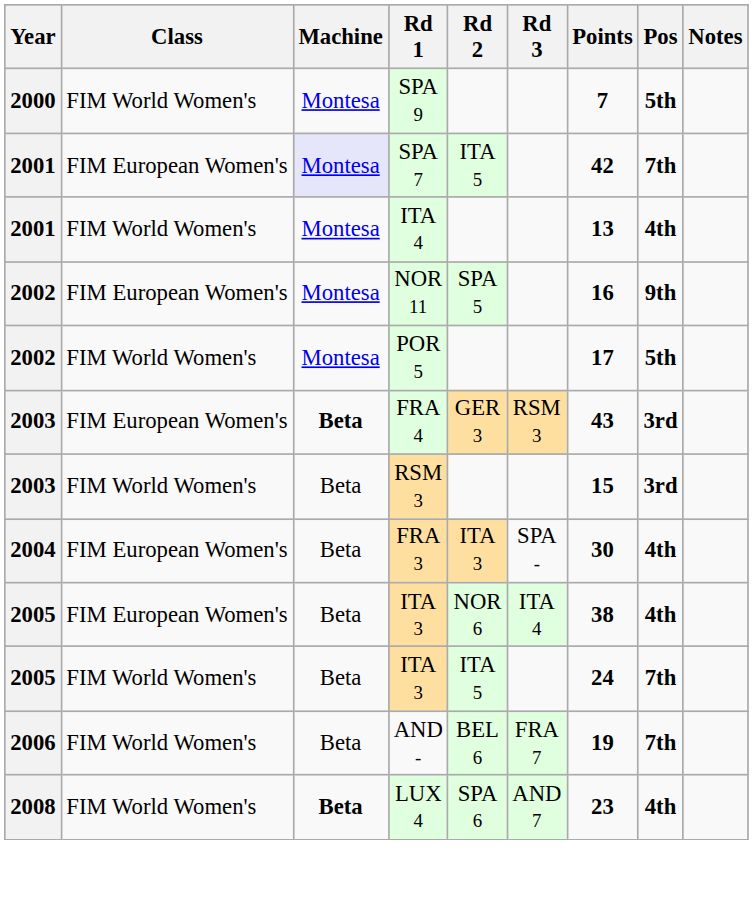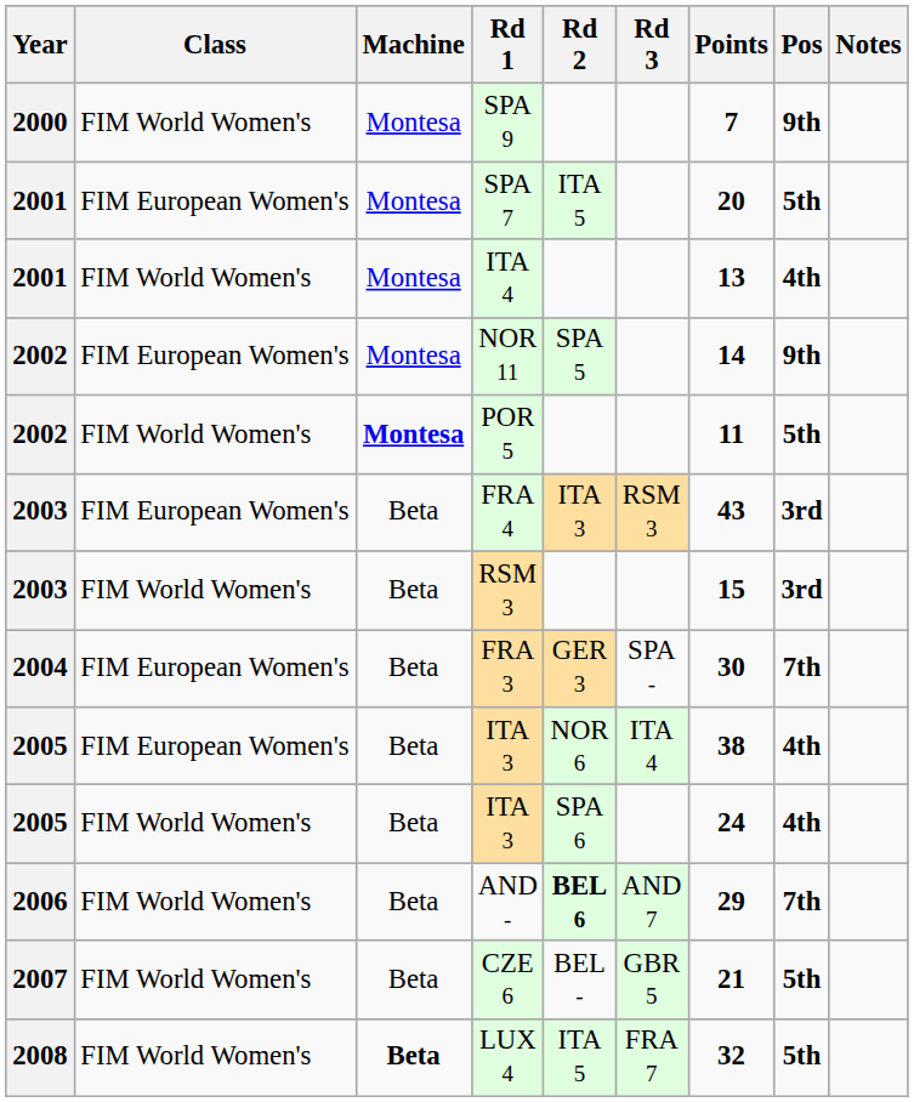 <table class="wikitable" style="font-size: 85%; text-align:center">
 <tr valign="top">
 <th valign="middle">Year</th>
 <th valign="middle">Class</th>
 <th valign="middle">Machine</th>
 <th>Rd<br>1</th>
 <th>Rd<br>2</th>
 <th>Rd<br>3</th>
 <th valign="middle">Points</th>
 <th valign="middle">Pos</th>
 <th valign="middle">Notes</th>
 </tr>
 <tr>
 <th>2000</th>
 <td align="left">FIM World Women's</td>
 <td><a href='#'>Montesa</a></td>
 <td style="background:#DFFFDF;">SPA<br><small>9</small></td>
 <td></td>
 <td></td>
 <td><strong>7</strong></td>
-<td><strong>5th</strong></td>
+<td><strong>9th</strong></td>
 <td></td>
 </tr>
 <tr>
 <th>2001</th>
 <td align="left">FIM European Women's</td>
-<td style="background: lavender;"><a href='#'>Montesa</a></td>
+<td><a href='#'>Montesa</a></td>
 <td style="background:#DFFFDF;">SPA<br><small>7</small></td>
 <td style="background:#DFFFDF;">ITA<br><small>5</small></td>
 <td></td>
-<td><strong>42</strong></td>
-<td><strong>7th</strong></td>
+<td><strong>20</strong></td>
+<td><strong>5th</strong></td>
 <td></td>
 </tr>
 <tr>
 <th>2001</th>
 <td align="left">FIM World Women's</td>
 <td><a href='#'>Montesa</a></td>
 <td style="background:#DFFFDF;">ITA<br><small>4</small></td>
 <td></td>
 <td></td>
 <td><strong>13</strong></td>
 <td><strong>4th</strong></td>
 <td></td>
 </tr>
 <tr>
 <th>2002</th>
 <td align="left">FIM European Women's</td>
 <td><a href='#'>Montesa</a></td>
 <td style="background:#DFFFDF;">NOR<br><small>11</small></td>
 <td style="background:#DFFFDF;">SPA<br><small>5</small></td>
 <td></td>
-<td><strong>16</strong></td>
+<td><strong>14</strong></td>
 <td><strong>9th</strong></td>
 <td></td>
 </tr>
 <tr>
 <th>2002</th>
 <td align="left">FIM World Women's</td>
-<td><a href='#'>Montesa</a></td>
+<td><strong><a href='#'>Montesa</a></strong></td>
 <td style="background:#DFFFDF;">POR<br><small>5</small></td>
 <td></td>
 <td></td>
-<td><strong>17</strong></td>
+<td><strong>11</strong></td>
 <td><strong>5th</strong></td>
 <td></td>
 </tr>
 <tr>
 <th>2003</th>
 <td align="left">FIM European Women's</td>
-<td><strong>Beta</strong></td>
+<td>Beta</td>
 <td style="background:#DFFFDF;">FRA<br><small>4</small></td>
-<td style="background:#FFDF9F;">GER<br><small>3</small></td>
+<td style="background:#FFDF9F;">ITA<br><small>3</small></td>
 <td style="background:#FFDF9F;">RSM<br><small>3</small></td>
 <td><strong>43</strong></td>
 <td><strong>3rd</strong></td>
 <td></td>
 </tr>
 <tr>
 <th>2003</th>
 <td align="left">FIM World Women's</td>
 <td>Beta</td>
 <td style="background:#FFDF9F;">RSM<br><small>3</small></td>
 <td></td>
 <td></td>
 <td><strong>15</strong></td>
 <td><strong>3rd</strong></td>
 <td></td>
 </tr>
 <tr>
 <th>2004</th>
 <td align="left">FIM European Women's</td>
 <td>Beta</td>
 <td style="background:#FFDF9F;">FRA<br><small>3</small></td>
-<td style="background:#FFDF9F;">ITA<br><small>3</small></td>
+<td style="background:#FFDF9F;">GER<br><small>3</small></td>
 <td>SPA<br><small>-</small></td>
 <td><strong>30</strong></td>
-<td><strong>4th</strong></td>
+<td><strong>7th</strong></td>
 <td></td>
 </tr>
 <tr>
 <th>2005</th>
 <td align="left">FIM European Women's</td>
 <td>Beta</td>
 <td style="background:#FFDF9F;">ITA<br><small>3</small></td>
 <td style="background:#DFFFDF;">NOR<br><small>6</small></td>
 <td style="background:#DFFFDF;">ITA<br><small>4</small></td>
 <td><strong>38</strong></td>
 <td><strong>4th</strong></td>
 <td></td>
 </tr>
 <tr>
 <th>2005</th>
 <td align="left">FIM World Women's</td>
 <td>Beta</td>
 <td style="background:#FFDF9F;">ITA<br><small>3</small></td>
-<td style="background:#DFFFDF;">ITA<br><small>5</small></td>
+<td style="background:#DFFFDF;">SPA<br><small>6</small></td>
 <td></td>
 <td><strong>24</strong></td>
-<td><strong>7th</strong></td>
+<td><strong>4th</strong></td>
 <td></td>
 </tr>
 <tr>
 <th>2006</th>
 <td align="left">FIM World Women's</td>
 <td>Beta</td>
 <td>AND<br><small>-</small></td>
-<td style="background:#DFFFDF;">BEL<br><small>6</small></td>
-<td style="background:#DFFFDF;">FRA<br><small>7</small></td>
-<td><strong>19</strong></td>
+<td style="background:#DFFFDF;"><strong>BEL<br><small>6</small></strong></td>
+<td style="background:#DFFFDF;">AND<br><small>7</small></td>
+<td><strong>29</strong></td>
 <td><strong>7th</strong></td>
+<td></td>
+</tr>
+<tr>
+<th>2007</th>
+<td align="left">FIM World Women's</td>
+<td>Beta</td>
+<td style="background:#DFFFDF;">CZE<br><small>6</small></td>
+<td>BEL<br><small>-</small></td>
+<td style="background:#DFFFDF;">GBR<br><small>5</small></td>
+<td><strong>21</strong></td>
+<td><strong>5th</strong></td>
 <td></td>
 </tr>
 <tr>
 <th>2008</th>
 <td align="left">FIM World Women's</td>
 <td><strong>Beta</strong></td>
 <td style="background:#DFFFDF;">LUX<br><small>4</small></td>
-<td style="background:#DFFFDF;">SPA<br><small>6</small></td>
-<td style="background:#DFFFDF;">AND<br><small>7</small></td>
-<td><strong>23</strong></td>
-<td><strong>4th</strong></td>
+<td style="background:#DFFFDF;">ITA<br><small>5</small></td>
+<td style="background:#DFFFDF;">FRA<br><small>7</small></td>
+<td><strong>32</strong></td>
+<td><strong>5th</strong></td>
 <td></td>
 </tr>
 </table>
